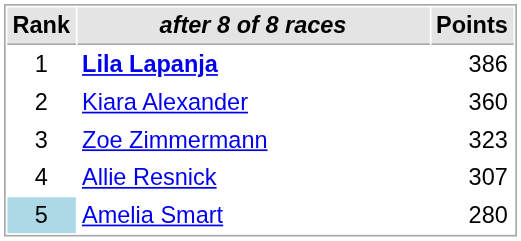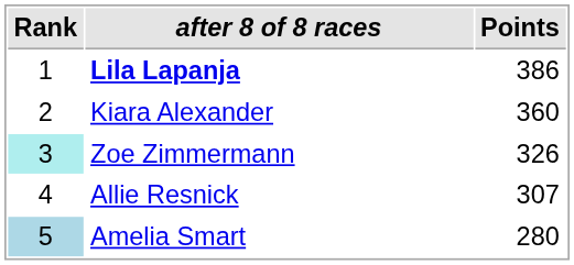 <table cellspacing="1" cellpadding="3" style="border:1px solid #aaa; font-size:86%;">
 <tr style="background:#e4e4e4;">
 <th style="border-bottom:1px solid #aaa; width:10px;">Rank</th>
 <th style="border-bottom:1px solid #aaa; width:200px; white-space:nowrap;"><em>after 8 of 8 races</em></th>
 <th style="border-bottom:1px solid #aaa; width:20px;">Points</th>
 </tr>
 <tr>
 <td style="text-align:center;">1</td>
 <td> <strong><a href='#'>Lila Lapanja</a></strong></td>
 <td align="right">386</td>
 </tr>
 <tr>
 <td style="text-align:center;">2</td>
 <td> <a href='#'>Kiara Alexander</a></td>
 <td align="right">360</td>
 </tr>
 <tr>
-<td style="text-align:center;">3</td>
+<td style="background: paleturquoise; text-align:center;">3</td>
 <td> <a href='#'>Zoe Zimmermann</a></td>
-<td align="right">323</td>
+<td align="right">326</td>
 </tr>
 <tr>
 <td style="text-align:center;">4</td>
 <td> <a href='#'>Allie Resnick</a></td>
 <td align="right">307</td>
 </tr>
 <tr>
 <td style="background: lightblue; text-align:center;">5</td>
 <td> <a href='#'>Amelia Smart</a></td>
 <td align="right">280</td>
 </tr>
 </table>
